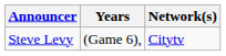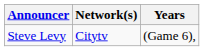 <table class="wikitable">
 <tr>
 <th><a href='#'>Announcer</a></th>
+<th>Network(s)</th>
 <th>Years</th>
-<th>Network(s)</th>
 </tr>
 <tr>
 <td><a href='#'>Steve Levy</a></td>
+<td><a href='#'>Citytv</a></td>
 <td> (Game 6), </td>
-<td><a href='#'>Citytv</a></td>
 </tr>
 </table>
